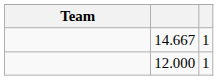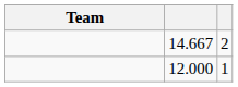 <table class="wikitable">
 <tr>
 </tr>
 <tr>
 <th width=150>Team</th>
 <th></th>
 <th></th>
 </tr>
 <tr>
 <td></td>
 <td align=right>14.667</td>
-<td align=center>1</td>
+<td align=center>2</td>
 </tr>
 <tr>
 <td></td>
 <td align=right>12.000</td>
 <td align=center>1</td>
 </tr>
 </table>
